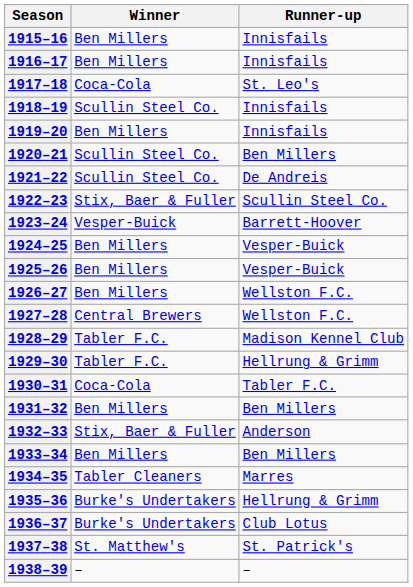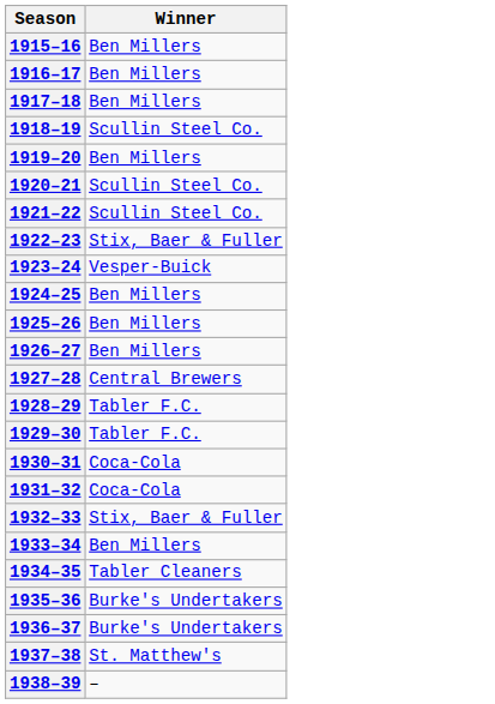 <table class="wikitable plainrowheaders sortable">
 <tr>
 <th scope=col>Season</th>
 <th scope=col>Winner</th>
-<th scope=col>Runner-up</th>
 </tr>
 <tr>
 <th scope=row><a href='#'>1915–16</a></th>
 <td><a href='#'>Ben Millers</a></td>
-<td><a href='#'>Innisfails</a></td>
 </tr>
 <tr>
 <th scope=row><a href='#'>1916–17</a></th>
 <td><a href='#'>Ben Millers</a></td>
-<td><a href='#'>Innisfails</a></td>
 </tr>
 <tr>
 <th scope=row><a href='#'>1917–18</a></th>
-<td><a href='#'>Coca-Cola</a></td>
-<td><a href='#'>St. Leo's</a></td>
+<td><a href='#'>Ben Millers</a></td>
 </tr>
 <tr>
 <th scope=row><a href='#'>1918–19</a></th>
 <td><a href='#'>Scullin Steel Co.</a></td>
-<td><a href='#'>Innisfails</a></td>
 </tr>
 <tr>
 <th scope=row><a href='#'>1919–20</a></th>
 <td><a href='#'>Ben Millers</a></td>
-<td><a href='#'>Innisfails</a></td>
 </tr>
 <tr>
 <th scope=row><a href='#'>1920–21</a></th>
 <td><a href='#'>Scullin Steel Co.</a></td>
-<td><a href='#'>Ben Millers</a></td>
 </tr>
 <tr>
 <th scope=row><a href='#'>1921–22</a></th>
 <td><a href='#'>Scullin Steel Co.</a></td>
-<td><a href='#'>De Andreis</a></td>
 </tr>
 <tr>
 <th scope=row><a href='#'>1922–23</a></th>
 <td><a href='#'>Stix, Baer & Fuller</a></td>
-<td><a href='#'>Scullin Steel Co.</a></td>
 </tr>
 <tr>
 <th scope=row><a href='#'>1923–24</a></th>
 <td><a href='#'>Vesper-Buick</a></td>
-<td><a href='#'>Barrett-Hoover</a></td>
 </tr>
 <tr>
 <th scope=row><a href='#'>1924–25</a></th>
 <td><a href='#'>Ben Millers</a></td>
-<td><a href='#'>Vesper-Buick</a></td>
 </tr>
 <tr>
 <th scope=row><a href='#'>1925–26</a></th>
 <td><a href='#'>Ben Millers</a></td>
-<td><a href='#'>Vesper-Buick</a></td>
 </tr>
 <tr>
 <th scope=row><a href='#'>1926–27</a></th>
 <td><a href='#'>Ben Millers</a></td>
-<td><a href='#'>Wellston F.C.</a></td>
 </tr>
 <tr>
 <th scope=row><a href='#'>1927–28</a></th>
 <td><a href='#'>Central Brewers</a></td>
-<td><a href='#'>Wellston F.C.</a></td>
 </tr>
 <tr>
 <th scope=row><a href='#'>1928–29</a></th>
 <td><a href='#'>Tabler F.C.</a></td>
-<td><a href='#'>Madison Kennel Club</a></td>
 </tr>
 <tr>
 <th scope=row><a href='#'>1929–30</a></th>
 <td><a href='#'>Tabler F.C.</a></td>
-<td><a href='#'>Hellrung & Grimm</a></td>
 </tr>
 <tr>
 <th scope=row><a href='#'>1930–31</a></th>
 <td><a href='#'>Coca-Cola</a></td>
-<td><a href='#'>Tabler F.C.</a></td>
 </tr>
 <tr>
 <th scope=row><a href='#'>1931–32</a></th>
-<td><a href='#'>Ben Millers</a></td>
-<td><a href='#'>Ben Millers</a></td>
+<td><a href='#'>Coca-Cola</a></td>
 </tr>
 <tr>
 <th scope=row><a href='#'>1932–33</a></th>
 <td><a href='#'>Stix, Baer & Fuller</a></td>
-<td><a href='#'>Anderson</a></td>
 </tr>
 <tr>
 <th scope=row><a href='#'>1933–34</a></th>
-<td><a href='#'>Ben Millers</a></td>
 <td><a href='#'>Ben Millers</a></td>
 </tr>
 <tr>
 <th scope=row><a href='#'>1934–35</a></th>
 <td><a href='#'>Tabler Cleaners</a></td>
-<td><a href='#'>Marres</a></td>
 </tr>
 <tr>
 <th scope=row><a href='#'>1935–36</a></th>
 <td><a href='#'>Burke's Undertakers</a></td>
-<td><a href='#'>Hellrung & Grimm</a></td>
 </tr>
 <tr>
 <th scope=row><a href='#'>1936–37</a></th>
 <td><a href='#'>Burke's Undertakers</a></td>
-<td><a href='#'>Club Lotus</a></td>
 </tr>
 <tr>
 <th scope=row><a href='#'>1937–38</a></th>
 <td><a href='#'>St. Matthew's</a></td>
-<td><a href='#'>St. Patrick's</a></td>
 </tr>
 <tr>
 <th scope=row><a href='#'>1938–39</a></th>
 <td>–</td>
-<td>–</td>
 </tr>
 </table>
